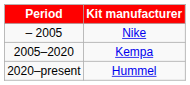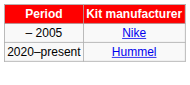 <table class="wikitable" style="font-size: 95%; text-align:center;">
 <tr>
 <th style="color:#FFFFFF; background:#FF0000">Period</th>
 <th style="color:#FFFFFF; background:#FF0000">Kit manufacturer</th>
 </tr>
 <tr>
 <td>– 2005</td>
 <td> <a href='#'>Nike</a></td>
 </tr>
 <tr>
-<td>2005–2020</td>
-<td> <a href='#'>Kempa</a></td>
-</tr>
-<tr>
 <td>2020–present</td>
 <td> <a href='#'>Hummel</a></td>
 </tr>
 </table>
